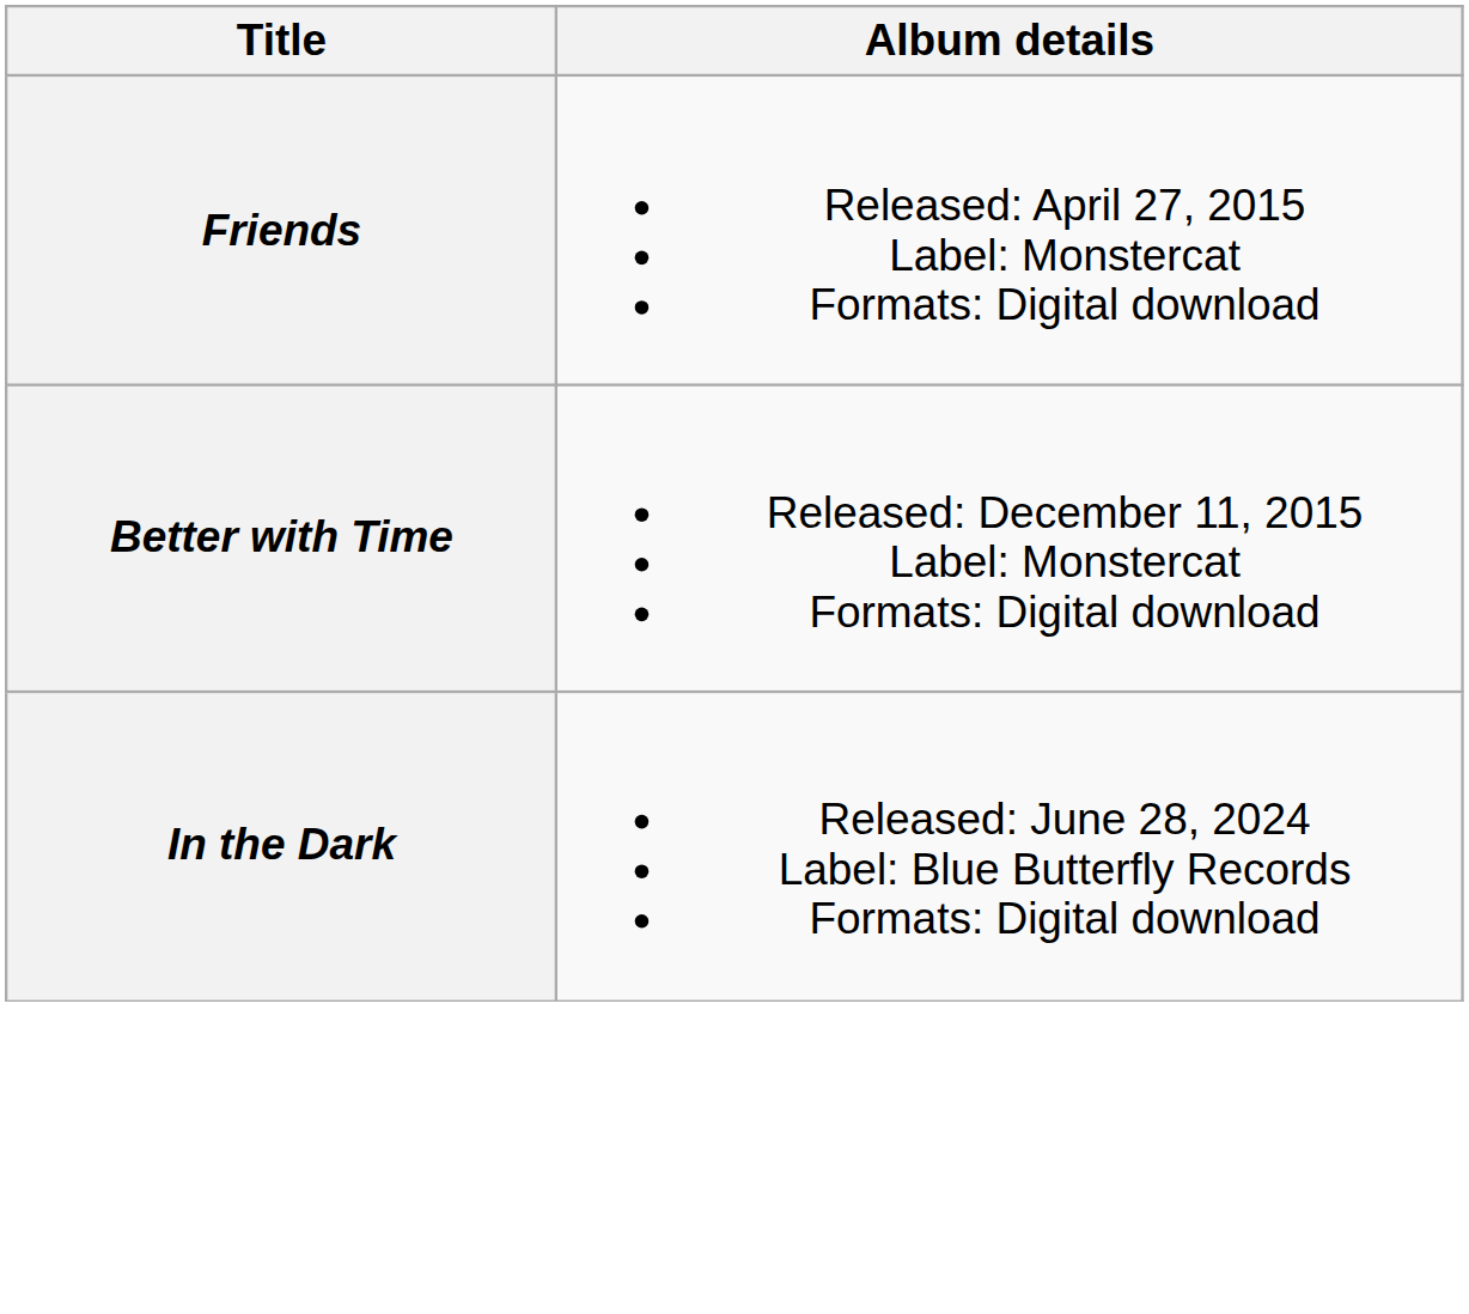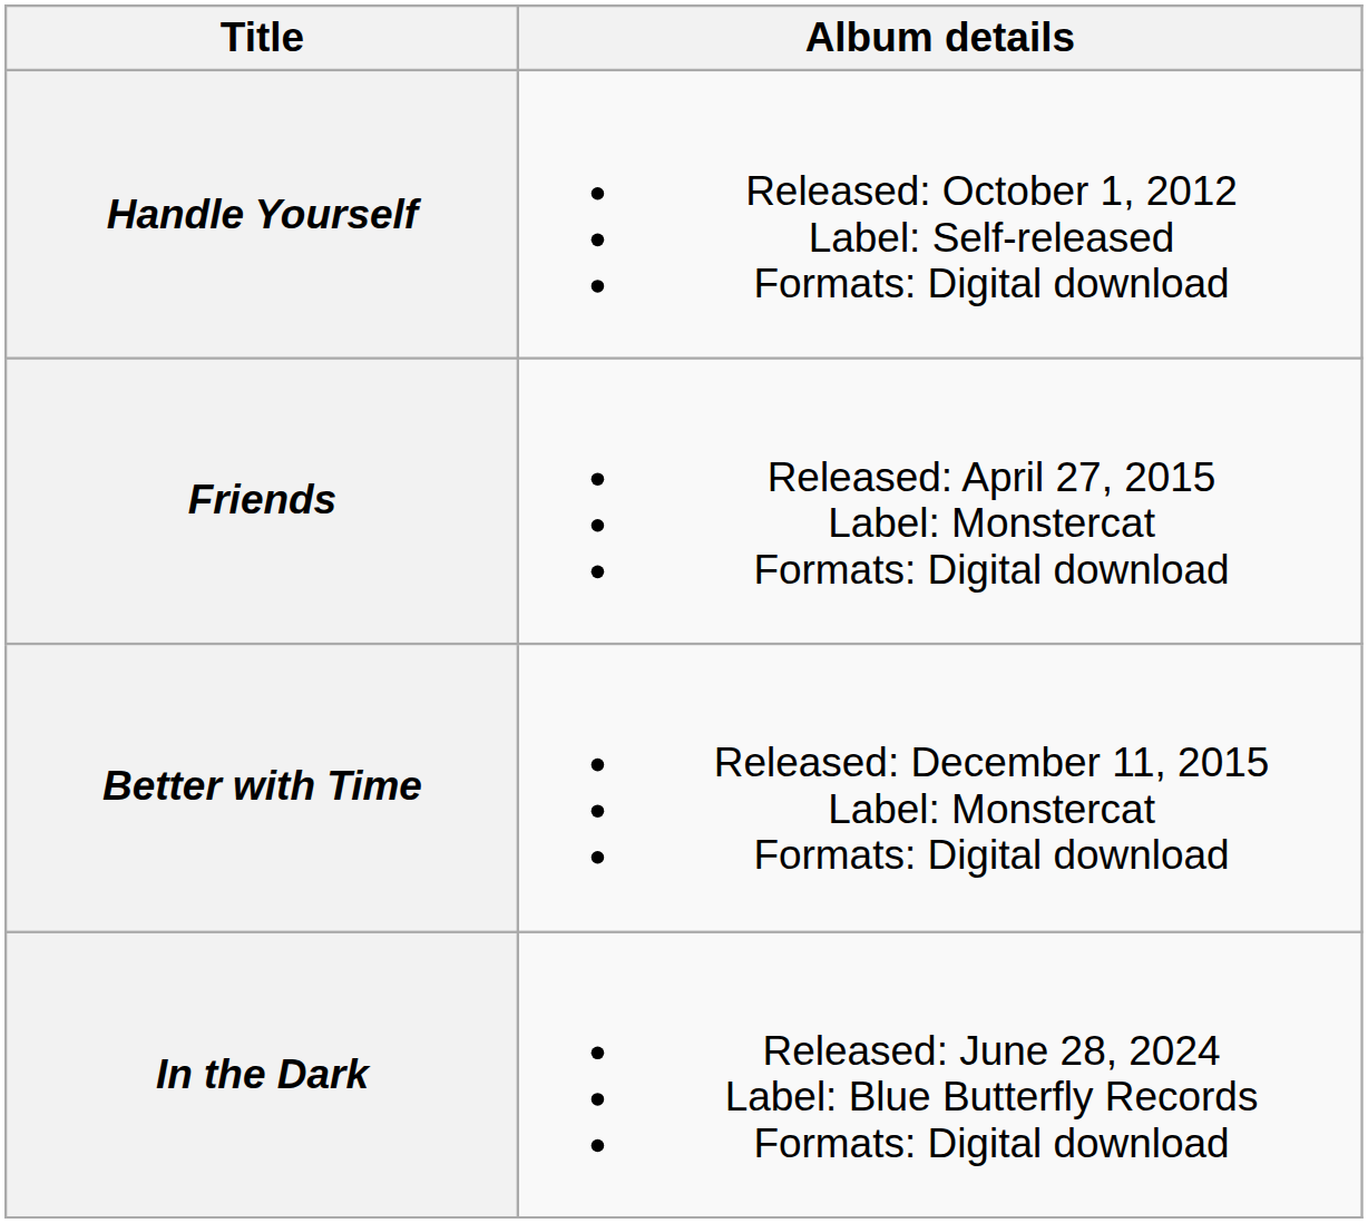 <table class="wikitable plainrowheaders" style="text-align:center;">
 <tr>
 <th scope="col" rowspan="1" style="width:12em;">Title</th>
 <th scope="col" rowspan="1" style="width:20em;">Album details</th>
+</tr>
+<tr>
+<th scope="row"><em>Handle Yourself</em></th>
+<td><br><ul><li>Released: October 1, 2012</li><li>Label: Self-released</li><li>Formats: Digital download</li></ul></td>
 </tr>
 <tr>
 <th scope="row"><em>Friends</em></th>
 <td><br><ul><li>Released: April 27, 2015</li><li>Label: Monstercat</li><li>Formats: Digital download</li></ul></td>
 </tr>
 <tr>
 <th scope="row"><em>Better with Time</em></th>
 <td><br><ul><li>Released: December 11, 2015</li><li>Label: Monstercat</li><li>Formats: Digital download</li></ul></td>
 </tr>
 <tr>
 <th scope="row"><em>In the Dark</em></th>
 <td><br><ul><li>Released: June 28, 2024</li><li>Label: Blue Butterfly Records</li><li>Formats: Digital download</li></ul></td>
 </tr>
 </table>
